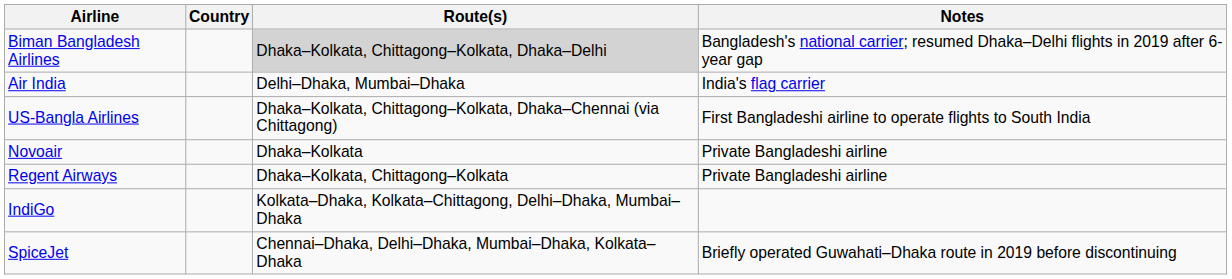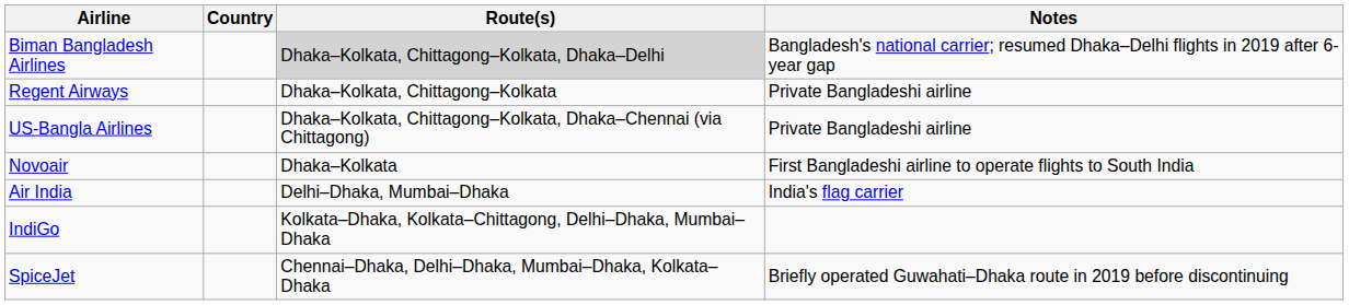 <table class="wikitable">
 <tr>
 <th>Airline</th>
 <th>Country</th>
 <th>Route(s)</th>
 <th>Notes</th>
 </tr>
 <tr>
 <td><a href='#'>Biman Bangladesh Airlines</a></td>
 <td></td>
 <td style="background: lightgrey;">Dhaka–Kolkata, Chittagong–Kolkata, Dhaka–Delhi</td>
 <td>Bangladesh's <a href='#'>national carrier</a>; resumed Dhaka–Delhi flights in 2019 after 6-year gap</td>
 </tr>
 <tr>
-<td><a href='#'>Air India</a></td>
+<td><a href='#'>Regent Airways</a></td>
 <td></td>
-<td>Delhi–Dhaka, Mumbai–Dhaka</td>
-<td>India's <a href='#'>flag carrier</a></td>
+<td>Dhaka–Kolkata, Chittagong–Kolkata</td>
+<td>Private Bangladeshi airline</td>
 </tr>
 <tr>
 <td><a href='#'>US-Bangla Airlines</a></td>
 <td></td>
 <td>Dhaka–Kolkata, Chittagong–Kolkata, Dhaka–Chennai (via Chittagong)</td>
-<td>First Bangladeshi airline to operate flights to South India</td>
+<td>Private Bangladeshi airline</td>
 </tr>
 <tr>
 <td><a href='#'>Novoair</a></td>
 <td></td>
 <td>Dhaka–Kolkata</td>
-<td>Private Bangladeshi airline</td>
+<td>First Bangladeshi airline to operate flights to South India</td>
 </tr>
 <tr>
-<td><a href='#'>Regent Airways</a></td>
+<td><a href='#'>Air India</a></td>
 <td></td>
-<td>Dhaka–Kolkata, Chittagong–Kolkata</td>
-<td>Private Bangladeshi airline</td>
+<td>Delhi–Dhaka, Mumbai–Dhaka</td>
+<td>India's <a href='#'>flag carrier</a></td>
 </tr>
 <tr>
 <td><a href='#'>IndiGo</a></td>
 <td></td>
 <td>Kolkata–Dhaka, Kolkata–Chittagong, Delhi–Dhaka, Mumbai–Dhaka</td>
 <td></td>
 </tr>
 <tr>
 <td><a href='#'>SpiceJet</a></td>
 <td></td>
 <td>Chennai–Dhaka, Delhi–Dhaka, Mumbai–Dhaka, Kolkata–Dhaka</td>
 <td>Briefly operated Guwahati–Dhaka route in 2019 before discontinuing</td>
 </tr>
 </table>
